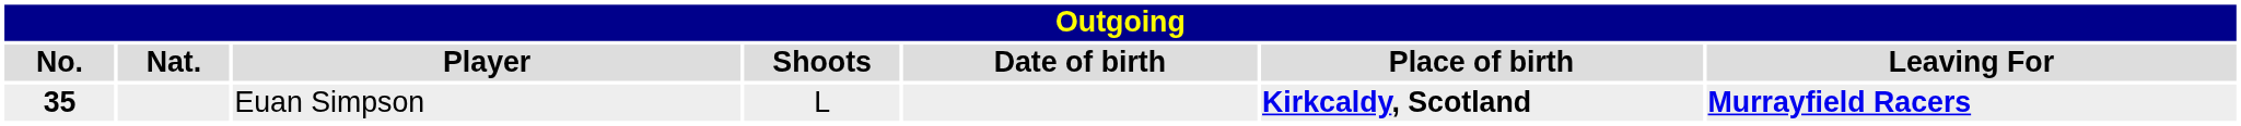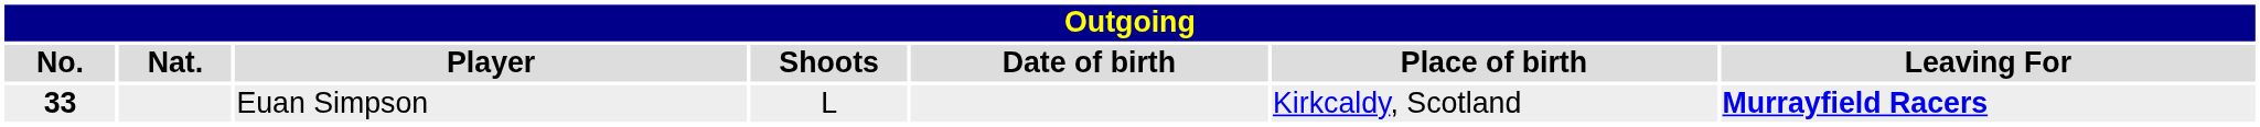 <table class="toccolours"  style="width:97%; clear:both; margin:1.5em auto; text-align:center;">
 <tr>
 <th colspan="11" style="background:darkblue; color:yellow;">Outgoing</th>
 </tr>
 <tr style="background:#ddd;">
 <th width="5%">No.</th>
 <th width="5%">Nat.</th>
 <th !width="22%">Player</th>
 <th width="7%">Shoots</th>
 <th width="16%">Date of birth</th>
 <th width="20%">Place of birth</th>
 <th width="24%">Leaving For</th>
 </tr>
 <tr style="background:#eee;">
-<td><strong>35</strong></td>
+<td><strong>33</strong></td>
 <td></td>
 <td align="left">Euan Simpson</td>
 <td>L</td>
 <td align="left"></td>
-<td align="left"><strong><a href='#'>Kirkcaldy</a>, Scotland</strong></td>
+<td align="left"><a href='#'>Kirkcaldy</a>, Scotland</td>
 <td align="left"><strong><a href='#'>Murrayfield Racers</a></strong></td>
 </tr>
 </table>
